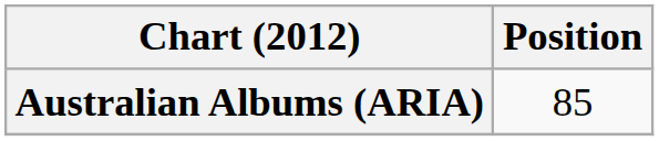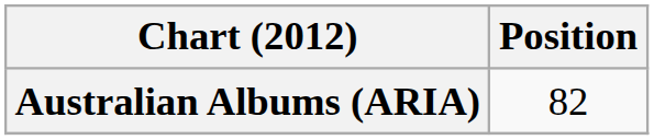 <table class="wikitable sortable plainrowheaders">
 <tr>
 <th>Chart (2012)</th>
 <th>Position</th>
 </tr>
 <tr>
 <th scope="row">Australian Albums (ARIA)</th>
-<td style="text-align:center;">85</td>
+<td style="text-align:center;">82</td>
 </tr>
 <tr>
 </tr>
 </table>
